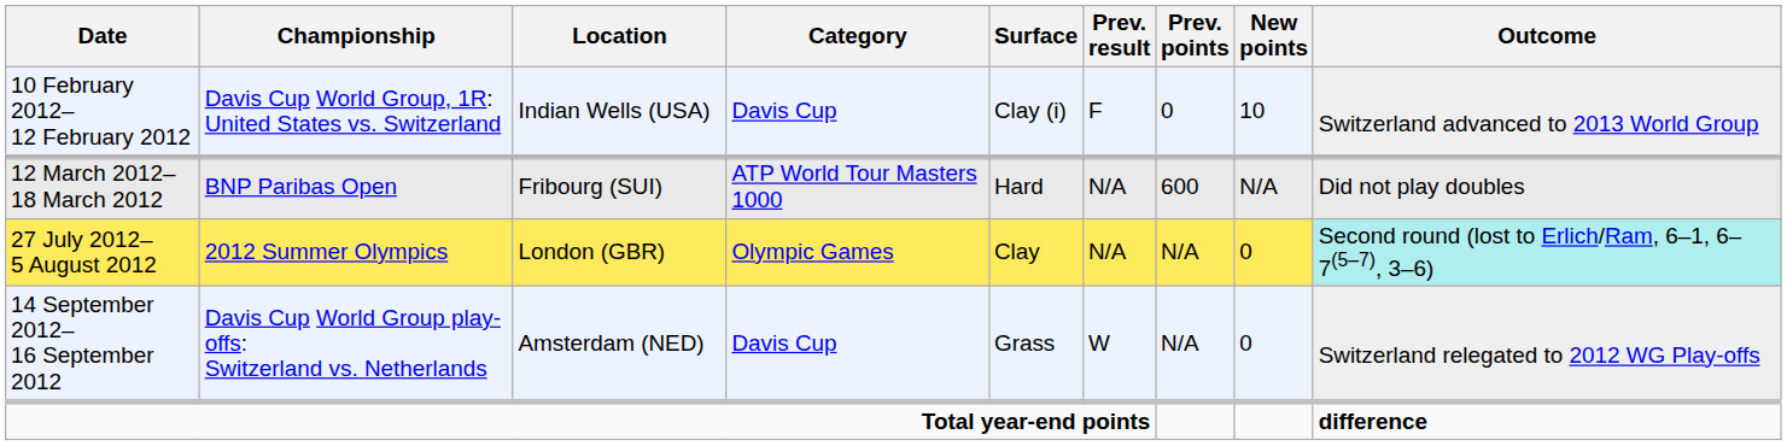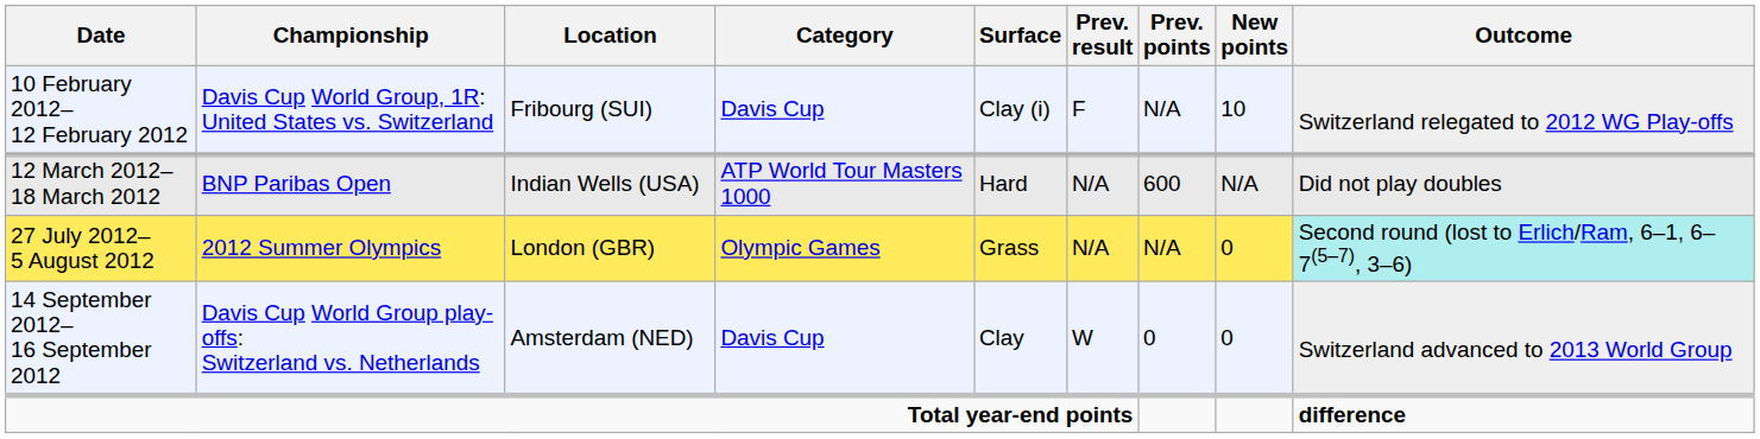 <table class="wikitable">
 <tr>
 <th width=135>Date</th>
 <th width=225>Championship</th>
 <th width=150>Location</th>
 <th width=190>Category</th>
 <th width=50>Surface</th>
 <th width=40>Prev. result</th>
 <th width=40>Prev. points</th>
 <th width=40>New points</th>
 <th width=350>Outcome</th>
 </tr>
 <tr style="background:#ECF2FF;">
 <td>10 February 2012–<br>12 February 2012</td>
 <td><a href='#'>Davis Cup</a> <a href='#'>World Group, 1R</a>: <br> <a href='#'>United States vs. Switzerland</a></td>
-<td>Indian Wells (USA)</td>
+<td>Fribourg (SUI)</td>
 <td><a href='#'>Davis Cup</a></td>
 <td>Clay (i)</td>
 <td>F</td>
-<td>0</td>
+<td>N/A</td>
 <td>10</td>
-<td style="background:#efefef;"><br>Switzerland advanced to <a href='#'>2013 World Group</a></td>
+<td style="background:#efefef;"><br>Switzerland relegated to <a href='#'>2012 WG Play-offs</a></td>
 </tr>
 <tr style="border-top:4px solid silver;">
 </tr>
 <tr style="background:#E9E9E9;">
 <td>12 March 2012–<br>18 March 2012</td>
 <td><a href='#'>BNP Paribas Open</a></td>
-<td>Fribourg (SUI)</td>
+<td>Indian Wells (USA)</td>
 <td><a href='#'>ATP World Tour Masters 1000</a></td>
 <td>Hard</td>
 <td>N/A</td>
 <td>600</td>
 <td>N/A</td>
 <td>Did not play doubles</td>
 </tr>
 <tr style="background:#FFEA5C;">
 <td>27 July 2012–<br>5 August 2012</td>
 <td><a href='#'>2012 Summer Olympics</a></td>
 <td>London (GBR)</td>
 <td><a href='#'>Olympic Games</a></td>
-<td>Clay</td>
+<td>Grass</td>
 <td>N/A</td>
 <td>N/A</td>
 <td>0</td>
 <td style="background:#afeeee;">Second round (lost to <a href='#'>Erlich</a>/<a href='#'>Ram</a>, 6–1, 6–7<sup>(5–7)</sup>, 3–6)</td>
 </tr>
 <tr style="background:#ECF2FF;">
 <td>14 September 2012–<br>16 September 2012</td>
 <td><a href='#'>Davis Cup</a> <a href='#'>World Group play-offs</a>: <br> <a href='#'>Switzerland vs. Netherlands</a></td>
 <td>Amsterdam (NED)</td>
 <td><a href='#'>Davis Cup</a></td>
-<td>Grass</td>
+<td>Clay</td>
 <td>W</td>
-<td>N/A</td>
 <td>0</td>
-<td style="background:#efefef;"><br>Switzerland relegated to <a href='#'>2012 WG Play-offs</a></td>
+<td>0</td>
+<td style="background:#efefef;"><br>Switzerland advanced to <a href='#'>2013 World Group</a></td>
 </tr>
 <tr style="border-top:4px solid silver;">
 <td colspan=6 align=right><strong>Total year-end points</strong></td>
 <td></td>
 <td></td>
 <td>  <strong>difference</strong></td>
 </tr>
 </table>
